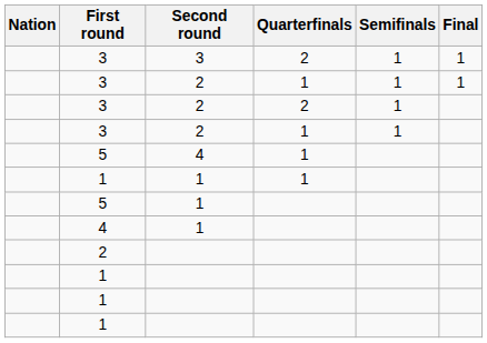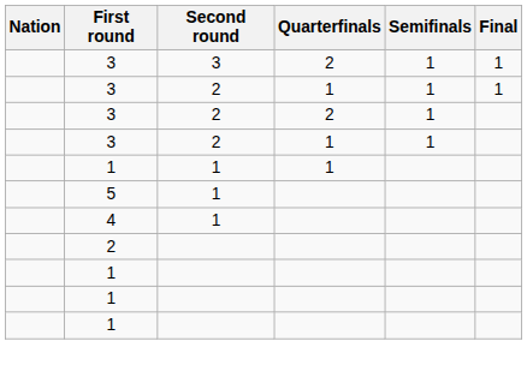 <table class="wikitable sortable" style="text-align: center; width:500px ">
 <tr>
 <th>Nation</th>
 <th>First round</th>
 <th>Second round</th>
 <th>Quarterfinals</th>
 <th>Semifinals</th>
 <th>Final</th>
 </tr>
 <tr>
 <td></td>
 <td>3</td>
 <td>3</td>
 <td>2</td>
 <td>1</td>
 <td>1</td>
 </tr>
 <tr>
 <td></td>
 <td>3</td>
 <td>2</td>
 <td>1</td>
 <td>1</td>
 <td>1</td>
 </tr>
 <tr>
 <td></td>
 <td>3</td>
 <td>2</td>
 <td>2</td>
 <td>1</td>
 <td></td>
 </tr>
 <tr>
 <td></td>
 <td>3</td>
 <td>2</td>
 <td>1</td>
 <td>1</td>
-<td></td>
-</tr>
-<tr>
-<td></td>
-<td>5</td>
-<td>4</td>
-<td>1</td>
-<td></td>
 <td></td>
 </tr>
 <tr>
 <td></td>
 <td>1</td>
 <td>1</td>
 <td>1</td>
 <td></td>
 <td></td>
 </tr>
 <tr>
 <td></td>
 <td>5</td>
 <td>1</td>
 <td></td>
 <td></td>
 <td></td>
 </tr>
 <tr>
 <td></td>
 <td>4</td>
 <td>1</td>
 <td></td>
 <td></td>
 <td></td>
 </tr>
 <tr>
 <td></td>
 <td>2</td>
 <td></td>
 <td></td>
 <td></td>
 <td></td>
 </tr>
 <tr>
 <td></td>
 <td>1</td>
 <td></td>
 <td></td>
 <td></td>
 <td></td>
 </tr>
 <tr>
 <td></td>
 <td>1</td>
 <td></td>
 <td></td>
 <td></td>
 <td></td>
 </tr>
 <tr>
 <td></td>
 <td>1</td>
 <td></td>
 <td></td>
 <td></td>
 <td></td>
 </tr>
 </table>
